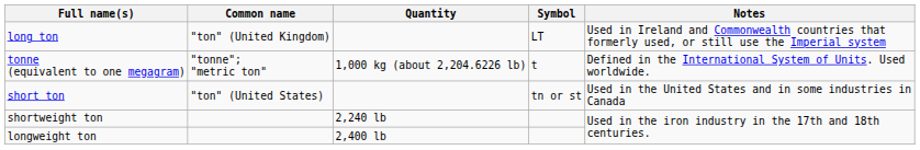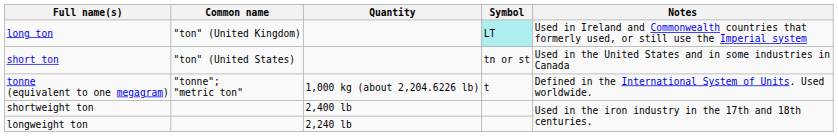 <table class="wikitable">
 <tr>
 <th>Full name(s)</th>
 <th>Common name</th>
 <th>Quantity</th>
 <th>Symbol</th>
 <th width=400>Notes</th>
 </tr>
 <tr>
 <td><a href='#'>long ton</a></td>
 <td>"ton" (United Kingdom)</td>
 <td></td>
-<td>LT</td>
+<td style="background: paleturquoise;">LT</td>
 <td>Used in Ireland and <a href='#'>Commonwealth</a> countries that formerly used, or still use the <a href='#'>Imperial system</a></td>
+</tr>
+<tr>
+<td><a href='#'>short ton</a></td>
+<td>"ton" (United States)</td>
+<td></td>
+<td>tn or st</td>
+<td>Used in the United States and in some industries in Canada</td>
 </tr>
 <tr>
 <td><a href='#'>tonne</a><br>(equivalent to one <a href='#'>megagram</a>)</td>
 <td>"tonne";<br>"metric ton"</td>
 <td>1,000 kg (about 2,204.6226 lb)</td>
 <td>t</td>
 <td>Defined in the <a href='#'>International System of Units</a>. Used worldwide.</td>
 </tr>
 <tr>
-<td><a href='#'>short ton</a></td>
-<td>"ton" (United States)</td>
-<td></td>
-<td>tn or st</td>
-<td>Used in the United States and in some industries in Canada</td>
-</tr>
-<tr>
 <td>shortweight ton</td>
 <td></td>
-<td>2,240 lb</td>
+<td>2,400 lb</td>
 <td></td>
 <td rowspan=2>Used in the iron industry in the 17th and 18th centuries.</td>
 </tr>
 <tr>
 <td>longweight ton</td>
 <td></td>
-<td>2,400 lb</td>
+<td>2,240 lb</td>
 <td></td>
 </tr>
 </table>
